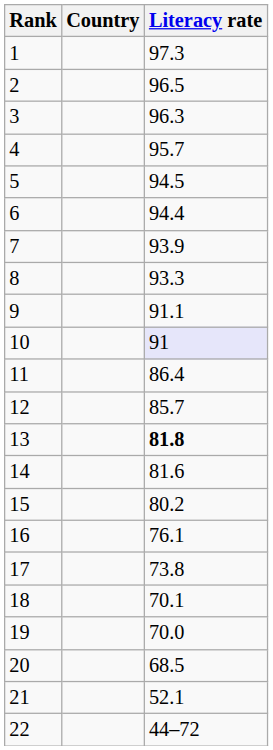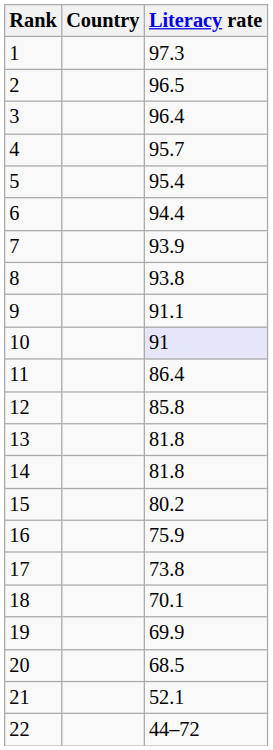 <table class="sortable wikitable">
 <tr>
 <th>Rank</th>
 <th>Country</th>
 <th><a href='#'>Literacy</a> rate</th>
 </tr>
 <tr>
 <td>1</td>
 <td></td>
 <td>97.3</td>
 </tr>
 <tr>
 <td>2</td>
 <td></td>
 <td>96.5</td>
 </tr>
 <tr>
 <td>3</td>
 <td></td>
-<td>96.3</td>
+<td>96.4</td>
 </tr>
 <tr>
 <td>4</td>
 <td></td>
 <td>95.7</td>
 </tr>
 <tr>
 <td>5</td>
 <td></td>
-<td>94.5</td>
+<td>95.4</td>
 </tr>
 <tr>
 <td>6</td>
 <td></td>
 <td>94.4</td>
 </tr>
 <tr>
 <td>7</td>
 <td></td>
 <td>93.9</td>
 </tr>
 <tr>
 <td>8</td>
 <td></td>
-<td>93.3</td>
+<td>93.8</td>
 </tr>
 <tr>
 <td>9</td>
 <td></td>
 <td>91.1</td>
 </tr>
 <tr>
 <td>10</td>
 <td></td>
 <td style="background: lavender;">91</td>
 </tr>
 <tr>
 <td>11</td>
 <td></td>
 <td>86.4</td>
 </tr>
 <tr>
 <td>12</td>
 <td></td>
-<td>85.7</td>
+<td>85.8</td>
 </tr>
 <tr>
 <td>13</td>
 <td></td>
-<td><strong>81.8</strong></td>
+<td>81.8</td>
 </tr>
 <tr>
 <td>14</td>
 <td></td>
-<td>81.6</td>
+<td>81.8</td>
 </tr>
 <tr>
 <td>15</td>
 <td></td>
 <td>80.2</td>
 </tr>
 <tr>
 <td>16</td>
 <td></td>
-<td>76.1</td>
+<td>75.9</td>
 </tr>
 <tr>
 <td>17</td>
 <td></td>
 <td>73.8</td>
 </tr>
 <tr>
 <td>18</td>
 <td></td>
 <td>70.1</td>
 </tr>
 <tr>
 <td>19</td>
 <td></td>
-<td>70.0</td>
+<td>69.9</td>
 </tr>
 <tr>
 <td>20</td>
 <td></td>
 <td>68.5</td>
 </tr>
 <tr>
 <td>21</td>
 <td></td>
 <td>52.1</td>
 </tr>
 <tr>
 <td>22</td>
 <td></td>
 <td>44–72</td>
 </tr>
 <tr>
 </tr>
 </table>
